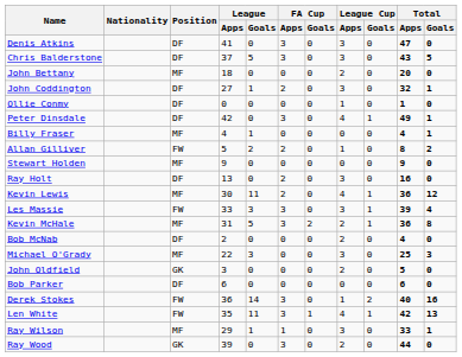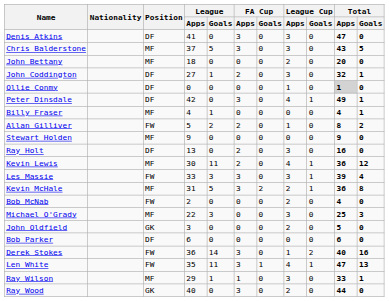 <table class="wikitable sortable">
 <tr>
 <th scope=col rowspan=2>Name</th>
 <th scope=col rowspan=2>Nationality</th>
 <th scope=col rowspan=2>Position</th>
 <th colspan=2>League</th>
 <th colspan=2>FA Cup</th>
 <th colspan=2>League Cup</th>
 <th colspan=2>Total</th>
 </tr>
 <tr>
 <th>Apps</th>
 <th>Goals</th>
 <th>Apps</th>
 <th>Goals</th>
 <th>Apps</th>
 <th>Goals</th>
 <th>Apps</th>
 <th>Goals</th>
 </tr>
 <tr>
 <td><a href='#'>Denis Atkins</a></td>
 <td></td>
 <td>DF</td>
 <td>41</td>
 <td>0</td>
 <td>3</td>
 <td>0</td>
 <td>3</td>
 <td>0</td>
 <td><strong>47</strong></td>
 <td><strong>0</strong></td>
 </tr>
 <tr>
 <td><a href='#'>Chris Balderstone</a></td>
 <td></td>
-<td>DF</td>
+<td>MF</td>
 <td>37</td>
 <td>5</td>
 <td>3</td>
 <td>0</td>
 <td>3</td>
 <td>0</td>
 <td><strong>43</strong></td>
 <td><strong>5</strong></td>
 </tr>
 <tr>
 <td><a href='#'>John Bettany</a></td>
 <td></td>
 <td>MF</td>
 <td>18</td>
 <td>0</td>
 <td>0</td>
 <td>0</td>
 <td>2</td>
 <td>0</td>
 <td><strong>20</strong></td>
 <td><strong>0</strong></td>
 </tr>
 <tr>
 <td><a href='#'>John Coddington</a></td>
 <td></td>
 <td>DF</td>
 <td>27</td>
 <td>1</td>
 <td>2</td>
 <td>0</td>
 <td>3</td>
 <td>0</td>
 <td><strong>32</strong></td>
 <td><strong>1</strong></td>
 </tr>
 <tr>
 <td><a href='#'>Ollie Conmy</a></td>
 <td></td>
 <td>DF</td>
 <td>0</td>
 <td>0</td>
 <td>0</td>
 <td>0</td>
 <td>1</td>
 <td>0</td>
-<td><strong>1</strong></td>
+<td style="background: lightgrey;"><strong>1</strong></td>
 <td><strong>0</strong></td>
 </tr>
 <tr>
 <td><a href='#'>Peter Dinsdale</a></td>
 <td></td>
 <td>DF</td>
 <td>42</td>
 <td>0</td>
 <td>3</td>
 <td>0</td>
 <td>4</td>
 <td>1</td>
 <td><strong>49</strong></td>
 <td><strong>1</strong></td>
 </tr>
 <tr>
 <td><a href='#'>Billy Fraser</a></td>
 <td></td>
 <td>MF</td>
 <td>4</td>
 <td>1</td>
 <td>0</td>
 <td>0</td>
 <td>0</td>
 <td>0</td>
 <td><strong>4</strong></td>
 <td><strong>1</strong></td>
 </tr>
 <tr>
 <td><a href='#'>Allan Gilliver</a></td>
 <td></td>
 <td>FW</td>
 <td>5</td>
 <td>2</td>
 <td>2</td>
 <td>0</td>
 <td>1</td>
 <td>0</td>
 <td><strong>8</strong></td>
 <td><strong>2</strong></td>
 </tr>
 <tr>
 <td><a href='#'>Stewart Holden</a></td>
 <td></td>
 <td>MF</td>
 <td>9</td>
 <td>0</td>
 <td>0</td>
 <td>0</td>
 <td>0</td>
 <td>0</td>
 <td><strong>9</strong></td>
 <td><strong>0</strong></td>
 </tr>
 <tr>
 <td><a href='#'>Ray Holt</a></td>
 <td></td>
 <td>DF</td>
 <td>13</td>
 <td>0</td>
 <td>2</td>
 <td>0</td>
 <td>3</td>
 <td>0</td>
 <td><strong>16</strong></td>
 <td><strong>0</strong></td>
 </tr>
 <tr>
 <td><a href='#'>Kevin Lewis</a></td>
 <td></td>
 <td>MF</td>
 <td>30</td>
 <td>11</td>
 <td>2</td>
 <td>0</td>
 <td>4</td>
 <td>1</td>
 <td><strong>36</strong></td>
 <td><strong>12</strong></td>
 </tr>
 <tr>
 <td><a href='#'>Les Massie</a></td>
 <td></td>
 <td>FW</td>
 <td>33</td>
 <td>3</td>
 <td>3</td>
 <td>0</td>
 <td>3</td>
 <td>1</td>
 <td><strong>39</strong></td>
 <td><strong>4</strong></td>
 </tr>
 <tr>
 <td><a href='#'>Kevin McHale</a></td>
 <td></td>
 <td>MF</td>
 <td>31</td>
 <td>5</td>
 <td>3</td>
 <td>2</td>
 <td>2</td>
 <td>1</td>
 <td><strong>36</strong></td>
 <td><strong>8</strong></td>
 </tr>
 <tr>
 <td><a href='#'>Bob McNab</a></td>
 <td></td>
-<td>DF</td>
+<td>FW</td>
 <td>2</td>
 <td>0</td>
 <td>0</td>
 <td>0</td>
 <td>2</td>
 <td>0</td>
 <td><strong>4</strong></td>
 <td><strong>0</strong></td>
 </tr>
 <tr>
 <td><a href='#'>Michael O'Grady</a></td>
 <td></td>
 <td>MF</td>
 <td>22</td>
 <td>3</td>
 <td>0</td>
 <td>0</td>
 <td>3</td>
 <td>0</td>
 <td><strong>25</strong></td>
 <td><strong>3</strong></td>
 </tr>
 <tr>
 <td><a href='#'>John Oldfield</a></td>
 <td></td>
 <td>GK</td>
 <td>3</td>
 <td>0</td>
 <td>0</td>
 <td>0</td>
 <td>2</td>
 <td>0</td>
 <td><strong>5</strong></td>
 <td><strong>0</strong></td>
 </tr>
 <tr>
 <td><a href='#'>Bob Parker</a></td>
 <td></td>
 <td>DF</td>
 <td>6</td>
 <td>0</td>
 <td>0</td>
 <td>0</td>
 <td>0</td>
 <td>0</td>
 <td><strong>6</strong></td>
 <td><strong>0</strong></td>
 </tr>
 <tr>
 <td><a href='#'>Derek Stokes</a></td>
 <td></td>
 <td>FW</td>
 <td>36</td>
 <td>14</td>
 <td>3</td>
 <td>0</td>
 <td>1</td>
 <td>2</td>
 <td><strong>40</strong></td>
 <td><strong>16</strong></td>
 </tr>
 <tr>
 <td><a href='#'>Len White</a></td>
 <td></td>
 <td>FW</td>
 <td>35</td>
 <td>11</td>
 <td>3</td>
 <td>1</td>
 <td>4</td>
 <td>1</td>
-<td><strong>42</strong></td>
+<td><strong>47</strong></td>
 <td><strong>13</strong></td>
 </tr>
 <tr>
 <td><a href='#'>Ray Wilson</a></td>
 <td></td>
 <td>MF</td>
 <td>29</td>
 <td>1</td>
 <td>1</td>
 <td>0</td>
 <td>3</td>
 <td>0</td>
 <td><strong>33</strong></td>
 <td><strong>1</strong></td>
 </tr>
 <tr>
 <td><a href='#'>Ray Wood</a></td>
 <td></td>
 <td>GK</td>
-<td>39</td>
+<td>40</td>
 <td>0</td>
 <td>3</td>
 <td>0</td>
 <td>2</td>
 <td>0</td>
 <td><strong>44</strong></td>
 <td><strong>0</strong></td>
 </tr>
 </table>
